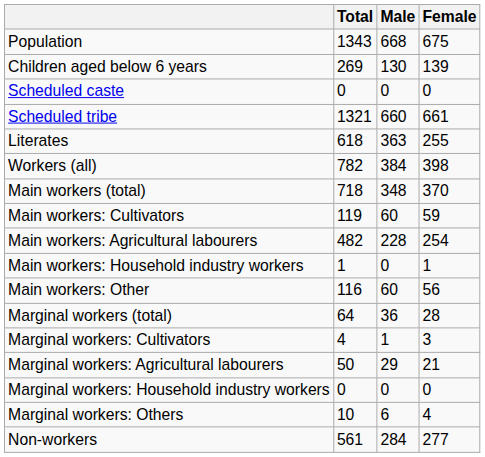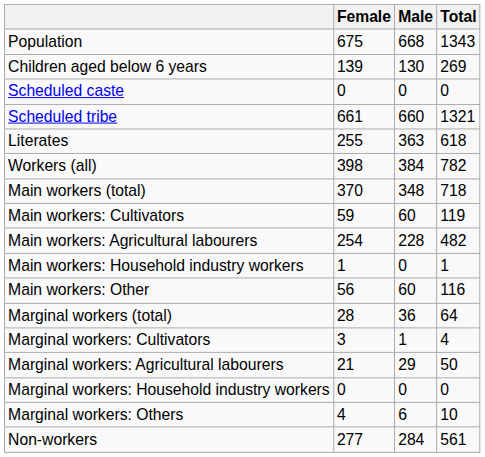 <table class="wikitable sortable">
 <tr>
 <th></th>
+<th>Female</th>
+<th>Male</th>
 <th>Total</th>
-<th>Male</th>
-<th>Female</th>
 </tr>
 <tr>
 <td>Population</td>
+<td>675</td>
+<td>668</td>
 <td>1343</td>
-<td>668</td>
-<td>675</td>
 </tr>
 <tr>
 <td>Children aged below 6 years</td>
+<td>139</td>
+<td>130</td>
 <td>269</td>
-<td>130</td>
-<td>139</td>
 </tr>
 <tr>
 <td><a href='#'>Scheduled caste</a></td>
 <td>0</td>
 <td>0</td>
 <td>0</td>
 </tr>
 <tr>
 <td><a href='#'>Scheduled tribe</a></td>
+<td>661</td>
+<td>660</td>
 <td>1321</td>
-<td>660</td>
-<td>661</td>
 </tr>
 <tr>
 <td>Literates</td>
+<td>255</td>
+<td>363</td>
 <td>618</td>
-<td>363</td>
-<td>255</td>
 </tr>
 <tr>
 <td>Workers (all)</td>
+<td>398</td>
+<td>384</td>
 <td>782</td>
-<td>384</td>
-<td>398</td>
 </tr>
 <tr>
 <td>Main workers (total)</td>
+<td>370</td>
+<td>348</td>
 <td>718</td>
-<td>348</td>
-<td>370</td>
 </tr>
 <tr>
 <td>Main workers: Cultivators</td>
+<td>59</td>
+<td>60</td>
 <td>119</td>
-<td>60</td>
-<td>59</td>
 </tr>
 <tr>
 <td>Main workers: Agricultural labourers</td>
+<td>254</td>
+<td>228</td>
 <td>482</td>
-<td>228</td>
-<td>254</td>
 </tr>
 <tr>
 <td>Main workers: Household industry workers</td>
 <td>1</td>
 <td>0</td>
 <td>1</td>
 </tr>
 <tr>
 <td>Main workers: Other</td>
+<td>56</td>
+<td>60</td>
 <td>116</td>
-<td>60</td>
-<td>56</td>
 </tr>
 <tr>
 <td>Marginal workers (total)</td>
+<td>28</td>
+<td>36</td>
 <td>64</td>
-<td>36</td>
-<td>28</td>
 </tr>
 <tr>
 <td>Marginal workers: Cultivators</td>
+<td>3</td>
+<td>1</td>
 <td>4</td>
-<td>1</td>
-<td>3</td>
 </tr>
 <tr>
 <td>Marginal workers: Agricultural labourers</td>
+<td>21</td>
+<td>29</td>
 <td>50</td>
-<td>29</td>
-<td>21</td>
 </tr>
 <tr>
 <td>Marginal workers: Household industry workers</td>
 <td>0</td>
 <td>0</td>
 <td>0</td>
 </tr>
 <tr>
 <td>Marginal workers: Others</td>
+<td>4</td>
+<td>6</td>
 <td>10</td>
-<td>6</td>
-<td>4</td>
 </tr>
 <tr>
 <td>Non-workers</td>
+<td>277</td>
+<td>284</td>
 <td>561</td>
-<td>284</td>
-<td>277</td>
 </tr>
 </table>
